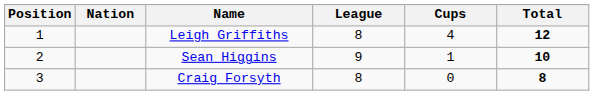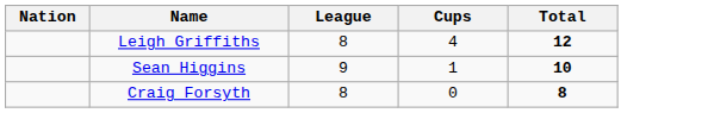 <table class="wikitable" style="font-size: 95%; text-align: center;">
 <tr>
-<th width=60>Position</th>
 <th width=60>Nation</th>
 <th width=150>Name</th>
 <th width=80>League</th>
 <th width=80>Cups</th>
 <th width=80>Total</th>
 </tr>
 <tr>
-<td>1</td>
 <td></td>
 <td><a href='#'>Leigh Griffiths</a></td>
 <td>8</td>
 <td>4</td>
 <td><strong>12</strong></td>
 </tr>
 <tr>
-<td>2</td>
 <td></td>
 <td><a href='#'>Sean Higgins</a></td>
 <td>9</td>
 <td>1</td>
 <td><strong>10</strong></td>
 </tr>
 <tr>
-<td>3</td>
 <td></td>
 <td><a href='#'>Craig Forsyth</a></td>
 <td>8</td>
 <td>0</td>
 <td><strong>8</strong></td>
 </tr>
 </table>
